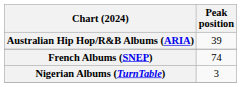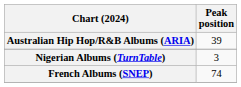 <table class="wikitable sortable plainrowheaders" style="text-align:center">
 <tr>
 <th scope="col">Chart (2024)</th>
 <th scope="col">Peak<br>position</th>
 </tr>
 <tr>
 <th scope="row">Australian Hip Hop/R&B Albums (<a href='#'>ARIA</a>)</th>
 <td>39</td>
 </tr>
 <tr>
 </tr>
 <tr>
 </tr>
 <tr>
 </tr>
 <tr>
 </tr>
 <tr>
+<th scope="row">Nigerian Albums (<a href='#'><em>TurnTable</em></a>)</th>
+<td>3</td>
+</tr>
+<tr>
 <th scope = "row">French Albums (<a href='#'>SNEP</a>)</th>
 <td>74</td>
-</tr>
-<tr>
-<th scope="row">Nigerian Albums (<a href='#'><em>TurnTable</em></a>)</th>
-<td>3</td>
 </tr>
 <tr>
 </tr>
 <tr>
 </tr>
 <tr>
 </tr>
 <tr>
 </tr>
 <tr>
 </tr>
 <tr>
 </tr>
 <tr>
 </tr>
 </table>
